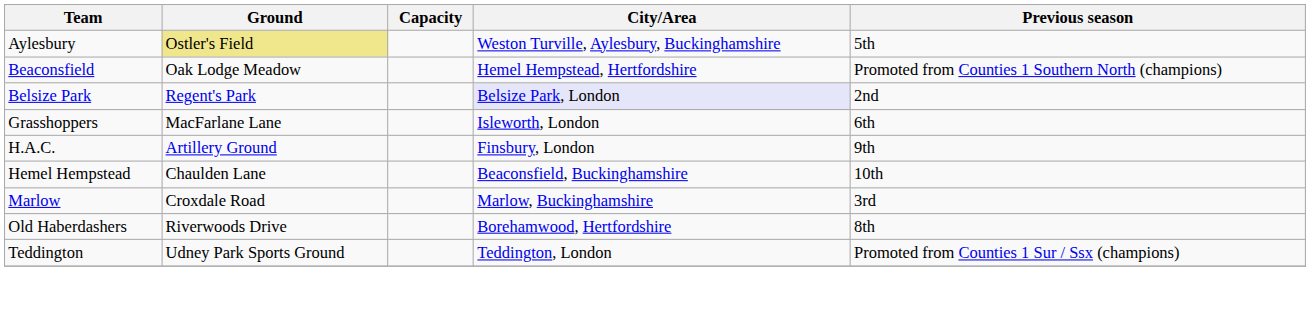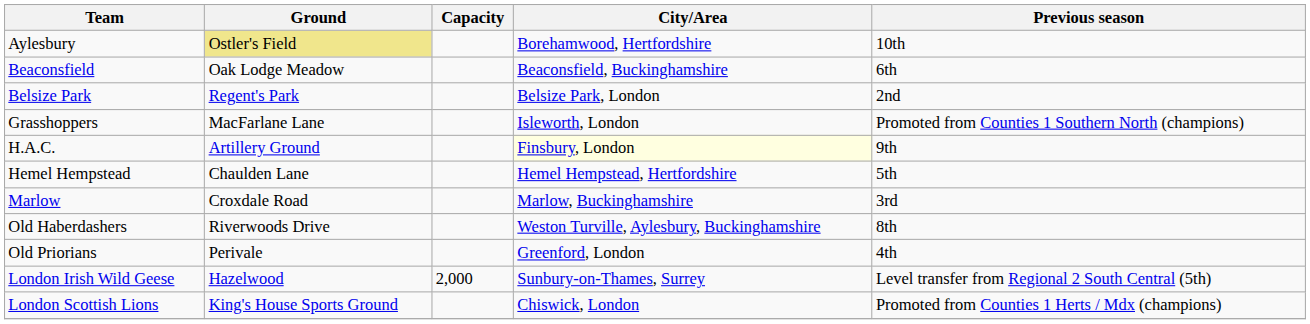 <table class="wikitable sortable" width=100%>
 <tr>
 <th>Team</th>
 <th>Ground</th>
 <th>Capacity</th>
 <th>City/Area</th>
 <th>Previous season</th>
 </tr>
 <tr>
 <td>Aylesbury</td>
 <td style="background: khaki;">Ostler's Field</td>
 <td></td>
-<td><a href='#'>Weston Turville</a>, <a href='#'>Aylesbury</a>, <a href='#'>Buckinghamshire</a></td>
-<td>5th</td>
+<td><a href='#'>Borehamwood</a>, <a href='#'>Hertfordshire</a></td>
+<td>10th</td>
 </tr>
 <tr>
 <td><a href='#'>Beaconsfield</a></td>
 <td>Oak Lodge Meadow</td>
 <td></td>
-<td><a href='#'>Hemel Hempstead</a>, <a href='#'>Hertfordshire</a></td>
-<td>Promoted from <a href='#'>Counties 1 Southern North</a> (champions)</td>
+<td><a href='#'>Beaconsfield</a>, <a href='#'>Buckinghamshire</a></td>
+<td>6th</td>
 </tr>
 <tr>
 <td><a href='#'>Belsize Park</a></td>
 <td><a href='#'>Regent's Park</a></td>
 <td></td>
-<td style="background: lavender;"><a href='#'>Belsize Park</a>, London</td>
+<td><a href='#'>Belsize Park</a>, London</td>
 <td>2nd</td>
 </tr>
 <tr>
 <td>Grasshoppers</td>
 <td>MacFarlane Lane</td>
 <td></td>
 <td><a href='#'>Isleworth</a>, London</td>
-<td>6th</td>
+<td>Promoted from <a href='#'>Counties 1 Southern North</a> (champions)</td>
 </tr>
 <tr>
 <td>H.A.C.</td>
 <td><a href='#'>Artillery Ground</a></td>
 <td></td>
-<td><a href='#'>Finsbury</a>, London</td>
+<td style="background: lightyellow;"><a href='#'>Finsbury</a>, London</td>
 <td>9th</td>
 </tr>
 <tr>
 <td>Hemel Hempstead</td>
 <td>Chaulden Lane</td>
 <td></td>
-<td><a href='#'>Beaconsfield</a>, <a href='#'>Buckinghamshire</a></td>
-<td>10th</td>
+<td><a href='#'>Hemel Hempstead</a>, <a href='#'>Hertfordshire</a></td>
+<td>5th</td>
 </tr>
 <tr>
 <td><a href='#'>Marlow</a></td>
 <td>Croxdale Road</td>
 <td></td>
 <td><a href='#'>Marlow</a>, <a href='#'>Buckinghamshire</a></td>
 <td>3rd</td>
 </tr>
 <tr>
 <td>Old Haberdashers</td>
 <td>Riverwoods Drive</td>
 <td></td>
-<td><a href='#'>Borehamwood</a>, <a href='#'>Hertfordshire</a></td>
+<td><a href='#'>Weston Turville</a>, <a href='#'>Aylesbury</a>, <a href='#'>Buckinghamshire</a></td>
 <td>8th</td>
 </tr>
 <tr>
-<td>Teddington</td>
-<td>Udney Park Sports Ground</td>
+<td>Old Priorians</td>
+<td>Perivale</td>
 <td></td>
-<td><a href='#'>Teddington</a>, London</td>
-<td>Promoted from <a href='#'>Counties 1 Sur / Ssx</a> (champions)</td>
+<td><a href='#'>Greenford</a>, London</td>
+<td>4th</td>
+</tr>
+<tr>
+<td><a href='#'>London Irish Wild Geese</a></td>
+<td><a href='#'>Hazelwood</a></td>
+<td>2,000</td>
+<td><a href='#'>Sunbury-on-Thames</a>, <a href='#'>Surrey</a></td>
+<td>Level transfer from <a href='#'>Regional 2 South Central</a> (5th)</td>
+</tr>
+<tr>
+<td><a href='#'>London Scottish Lions</a></td>
+<td><a href='#'>King's House Sports Ground</a></td>
+<td></td>
+<td><a href='#'>Chiswick</a>, <a href='#'>London</a></td>
+<td>Promoted from <a href='#'>Counties 1 Herts / Mdx</a> (champions)</td>
 </tr>
 <tr>
 </tr>
 </table>
